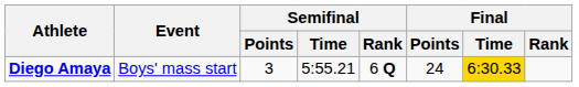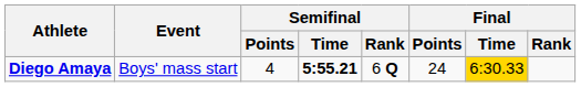 <table class="wikitable" style="font-size:90%">
 <tr>
 <th rowspan=2>Athlete</th>
 <th rowspan=2>Event</th>
 <th colspan=3>Semifinal</th>
 <th colspan=3>Final</th>
 </tr>
 <tr>
 <th>Points</th>
 <th>Time</th>
 <th>Rank</th>
 <th>Points</th>
 <th>Time</th>
 <th>Rank</th>
 </tr>
 <tr align=center>
 <td align=left><strong><a href='#'>Diego Amaya</a></strong></td>
 <td align=left><a href='#'>Boys' mass start</a></td>
-<td>3</td>
-<td>5:55.21</td>
+<td>4</td>
+<td><strong>5:55.21</strong></td>
 <td>6 <strong>Q</strong></td>
 <td>24</td>
 <td style="background: gold;">6:30.33</td>
 <td></td>
 </tr>
 </table>
